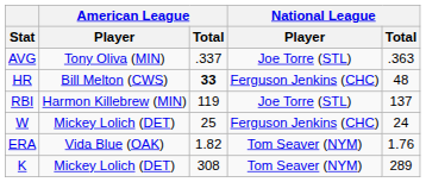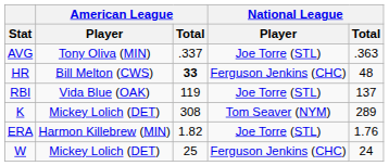 <table class="wikitable" style="text-align:center;">
 <tr>
 <th></th>
 <th colspan="2"><a href='#'>American League</a></th>
 <th colspan="2"><a href='#'>National League</a></th>
 </tr>
 <tr>
 <th>Stat</th>
 <th>Player</th>
 <th>Total</th>
 <th>Player</th>
 <th>Total</th>
 </tr>
 <tr>
 <td><a href='#'>AVG</a></td>
 <td><a href='#'>Tony Oliva</a> (<a href='#'>MIN</a>)</td>
 <td>.337</td>
 <td><a href='#'>Joe Torre</a> (<a href='#'>STL</a>)</td>
 <td>.363</td>
 </tr>
 <tr>
 <td><a href='#'>HR</a></td>
 <td><a href='#'>Bill Melton</a> (<a href='#'>CWS</a>)</td>
 <td><strong>33</strong></td>
 <td><a href='#'>Ferguson Jenkins</a> (<a href='#'>CHC</a>)</td>
 <td>48</td>
 </tr>
 <tr>
 <td><a href='#'>RBI</a></td>
-<td><a href='#'>Harmon Killebrew</a> (<a href='#'>MIN</a>)</td>
+<td><a href='#'>Vida Blue</a> (<a href='#'>OAK</a>)</td>
 <td>119</td>
 <td><a href='#'>Joe Torre</a> (<a href='#'>STL</a>)</td>
 <td>137</td>
+</tr>
+<tr>
+<td><a href='#'>K</a></td>
+<td><a href='#'>Mickey Lolich</a> (<a href='#'>DET</a>)</td>
+<td>308</td>
+<td><a href='#'>Tom Seaver</a> (<a href='#'>NYM</a>)</td>
+<td>289</td>
+</tr>
+<tr>
+<td><a href='#'>ERA</a></td>
+<td><a href='#'>Harmon Killebrew</a> (<a href='#'>MIN</a>)</td>
+<td>1.82</td>
+<td><a href='#'>Joe Torre</a> (<a href='#'>STL</a>)</td>
+<td>1.76</td>
 </tr>
 <tr>
 <td><a href='#'>W</a></td>
 <td><a href='#'>Mickey Lolich</a> (<a href='#'>DET</a>)</td>
 <td>25</td>
 <td><a href='#'>Ferguson Jenkins</a> (<a href='#'>CHC</a>)</td>
 <td>24</td>
 </tr>
-<tr>
-<td><a href='#'>ERA</a></td>
-<td><a href='#'>Vida Blue</a> (<a href='#'>OAK</a>)</td>
-<td>1.82</td>
-<td><a href='#'>Tom Seaver</a> (<a href='#'>NYM</a>)</td>
-<td>1.76</td>
-</tr>
-<tr>
-<td><a href='#'>K</a></td>
-<td><a href='#'>Mickey Lolich</a> (<a href='#'>DET</a>)</td>
-<td>308</td>
-<td><a href='#'>Tom Seaver</a> (<a href='#'>NYM</a>)</td>
-<td>289</td>
-</tr>
 </table>
